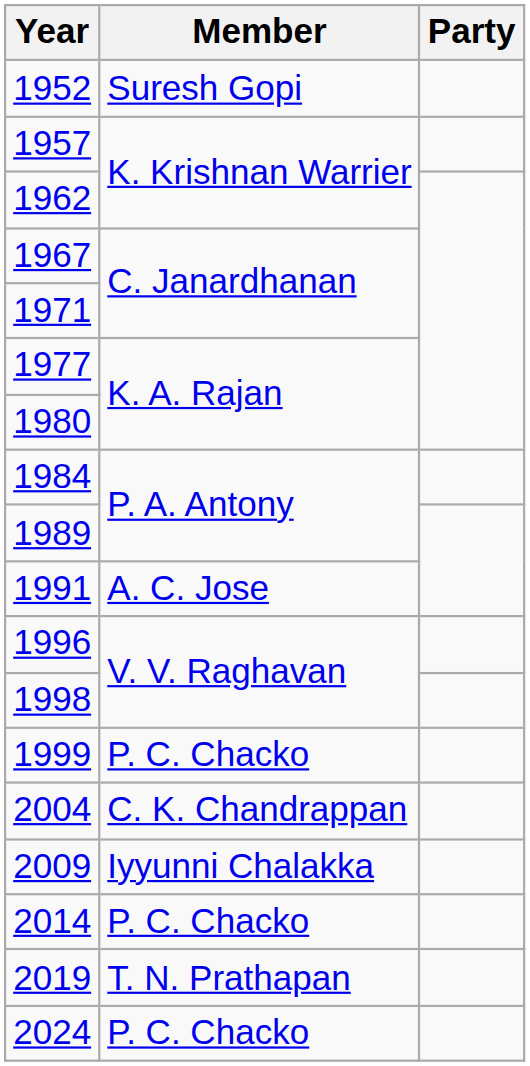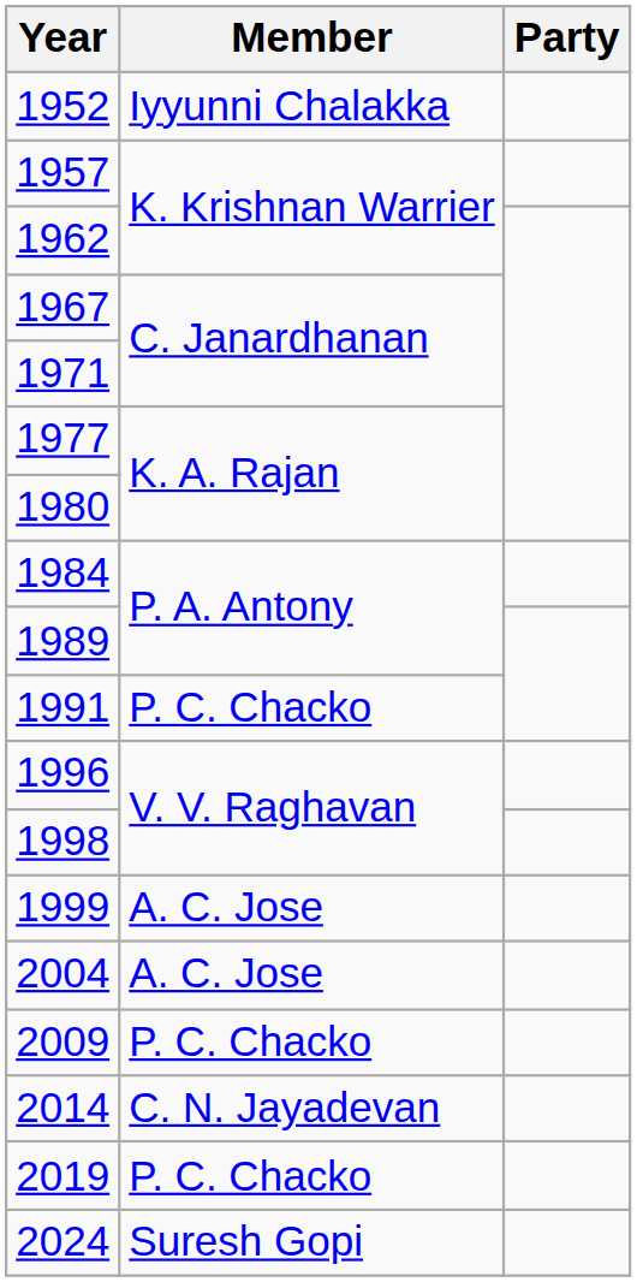 <table class="wikitable">
 <tr>
 <th>Year</th>
 <th>Member</th>
 <th colspan="2">Party</th>
 </tr>
 <tr>
 <td><a href='#'>1952</a></td>
-<td><a href='#'>Suresh Gopi</a></td>
+<td><a href='#'>Iyyunni Chalakka</a></td>
 <td></td>
 </tr>
 <tr>
 <td><a href='#'>1957</a></td>
 <td rowspan="2"><a href='#'>K. Krishnan Warrier</a></td>
 <td></td>
 </tr>
 <tr>
 <td><a href='#'>1962</a></td>
 </tr>
 <tr>
 <td><a href='#'>1967</a></td>
 <td rowspan="2"><a href='#'>C. Janardhanan</a></td>
 </tr>
 <tr>
 <td><a href='#'>1971</a></td>
 </tr>
 <tr>
 <td><a href='#'>1977</a></td>
 <td rowspan="2"><a href='#'>K. A. Rajan</a></td>
 </tr>
 <tr>
 <td><a href='#'>1980</a></td>
 </tr>
 <tr>
 <td><a href='#'>1984</a></td>
 <td rowspan="2"><a href='#'>P. A. Antony</a></td>
 <td></td>
 </tr>
 <tr>
 <td><a href='#'>1989</a></td>
 </tr>
 <tr>
 <td><a href='#'>1991</a></td>
-<td><a href='#'>A. C. Jose</a></td>
+<td><a href='#'>P. C. Chacko</a></td>
 </tr>
 <tr>
 <td><a href='#'>1996</a></td>
 <td rowspan="2"><a href='#'>V. V. Raghavan</a></td>
 <td></td>
 </tr>
 <tr>
 <td><a href='#'>1998</a></td>
 </tr>
 <tr>
 <td><a href='#'>1999</a></td>
+<td><a href='#'>A. C. Jose</a></td>
+<td></td>
+</tr>
+<tr>
+<td><a href='#'>2004</a></td>
+<td><a href='#'>A. C. Jose</a></td>
+<td></td>
+</tr>
+<tr>
+<td><a href='#'>2009</a></td>
 <td><a href='#'>P. C. Chacko</a></td>
 <td></td>
 </tr>
 <tr>
-<td><a href='#'>2004</a></td>
-<td><a href='#'>C. K. Chandrappan</a></td>
+<td><a href='#'>2014</a></td>
+<td><a href='#'>C. N. Jayadevan</a></td>
 <td></td>
 </tr>
 <tr>
-<td><a href='#'>2009</a></td>
-<td><a href='#'>Iyyunni Chalakka</a></td>
-<td></td>
-</tr>
-<tr>
-<td><a href='#'>2014</a></td>
+<td><a href='#'>2019</a></td>
 <td><a href='#'>P. C. Chacko</a></td>
 <td></td>
 </tr>
 <tr>
-<td><a href='#'>2019</a></td>
-<td><a href='#'>T. N. Prathapan</a></td>
-<td></td>
-</tr>
-<tr>
 <td><a href='#'>2024</a></td>
-<td><a href='#'>P. C. Chacko</a></td>
+<td><a href='#'>Suresh Gopi</a></td>
 <td></td>
 </tr>
 </table>
